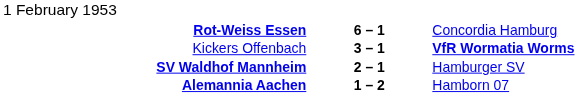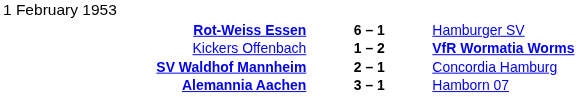 <table width=100% cellspacing=1>
 <tr>
 <th width=25%></th>
 <th width=10%></th>
 <th width=25%></th>
 <th></th>
 </tr>
 <tr>
 <td>1 February 1953</td>
 </tr>
 <tr style=font-size:90%>
 <td align=right><strong><a href='#'>Rot-Weiss Essen</a></strong></td>
 <td align=center><strong>6 – 1</strong></td>
-<td><a href='#'>Concordia Hamburg</a></td>
+<td><a href='#'>Hamburger SV</a></td>
 </tr>
 <tr style=font-size:90%>
 <td align=right><a href='#'>Kickers Offenbach</a></td>
-<td align=center><strong>3 – 1</strong></td>
+<td align=center><strong>1 – 2</strong></td>
 <td><strong><a href='#'>VfR Wormatia Worms</a></strong></td>
 </tr>
 <tr style=font-size:90%>
 <td align=right><strong><a href='#'>SV Waldhof Mannheim</a></strong></td>
 <td align=center><strong>2 – 1</strong></td>
-<td><a href='#'>Hamburger SV</a></td>
+<td><a href='#'>Concordia Hamburg</a></td>
 </tr>
 <tr style=font-size:90%>
 <td align=right><strong><a href='#'>Alemannia Aachen</a></strong></td>
-<td align=center><strong>1 – 2</strong></td>
+<td align=center><strong>3 – 1</strong></td>
 <td><a href='#'>Hamborn 07</a></td>
 </tr>
 </table>
